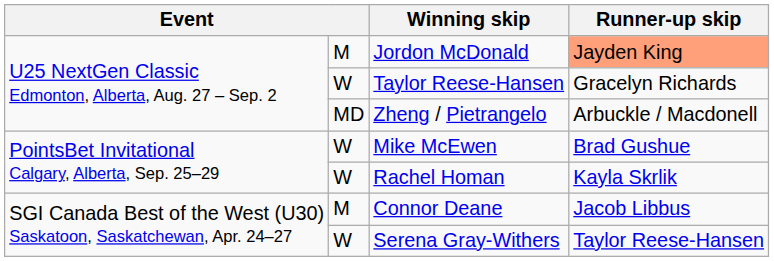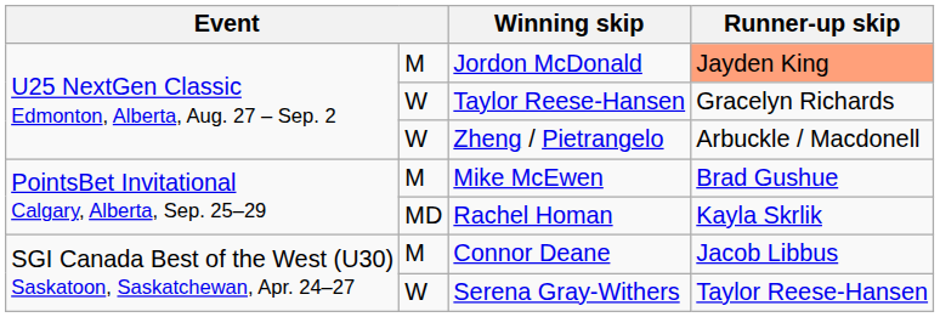 <table class="wikitable">
 <tr>
 <th colspan="2">Event</th>
 <th>Winning skip</th>
 <th>Runner-up skip</th>
 </tr>
 <tr>
 <td rowspan="3"><a href='#'>U25 NextGen Classic</a> <br> <small><a href='#'>Edmonton</a>, <a href='#'>Alberta</a>, Aug. 27 – Sep. 2</small></td>
 <td>M</td>
 <td> <a href='#'>Jordon McDonald</a></td>
 <td style="background: lightsalmon;"> Jayden King</td>
 </tr>
 <tr>
 <td>W</td>
 <td> <a href='#'>Taylor Reese-Hansen</a></td>
 <td> Gracelyn Richards</td>
 </tr>
 <tr>
-<td>MD</td>
+<td>W</td>
 <td> <a href='#'>Zheng</a> / <a href='#'>Pietrangelo</a></td>
 <td> Arbuckle / Macdonell</td>
 </tr>
 <tr>
 <td rowspan="2"><a href='#'>PointsBet Invitational</a> <br> <small><a href='#'>Calgary</a>, <a href='#'>Alberta</a>, Sep. 25–29</small></td>
-<td>W</td>
+<td>M</td>
 <td> <a href='#'>Mike McEwen</a></td>
 <td> <a href='#'>Brad Gushue</a></td>
 </tr>
 <tr>
-<td>W</td>
+<td>MD</td>
 <td> <a href='#'>Rachel Homan</a></td>
 <td> <a href='#'>Kayla Skrlik</a></td>
 </tr>
 <tr>
 <td rowspan="2">SGI Canada Best of the West (U30) <br> <small><a href='#'>Saskatoon</a>, <a href='#'>Saskatchewan</a>, Apr. 24–27</small></td>
 <td>M</td>
 <td> <a href='#'>Connor Deane</a></td>
 <td> <a href='#'>Jacob Libbus</a></td>
 </tr>
 <tr>
 <td>W</td>
 <td> <a href='#'>Serena Gray-Withers</a></td>
 <td> <a href='#'>Taylor Reese-Hansen</a></td>
 </tr>
 </table>
